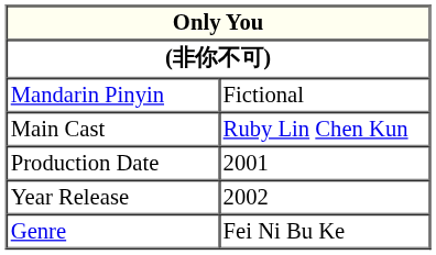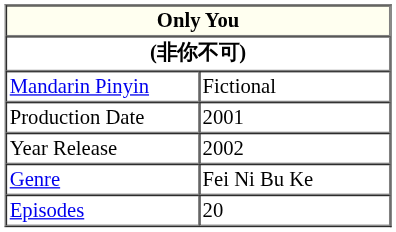 <table border="1" cellpadding="2" width="300" cellpadding="2" cellspacing="0" align="right">
 <tr>
 <th colspan="2" bgcolor="fffff">Only You</th>
 </tr>
 <tr>
 <th colspan="2">(非你不可)<br></th>
 </tr>
 <tr>
 <td width="150"><a href='#'>Mandarin Pinyin</a></td>
 <td width="150">Fictional</td>
-</tr>
-<tr>
-<td width="150">Main Cast</td>
-<td width="150"><a href='#'>Ruby Lin</a> <a href='#'>Chen Kun</a></td>
 </tr>
 <tr>
 <td width="150">Production Date</td>
 <td width="150">2001</td>
 </tr>
 <tr>
 <td width="150">Year Release</td>
 <td width="150">2002</td>
 </tr>
 <tr>
 <td width="150"><a href='#'>Genre</a></td>
 <td width="150">Fei Ni Bu Ke</td>
 </tr>
+<tr>
+<td width="150"><a href='#'>Episodes</a></td>
+<td width="150">20</td>
+</tr>
 </table>
